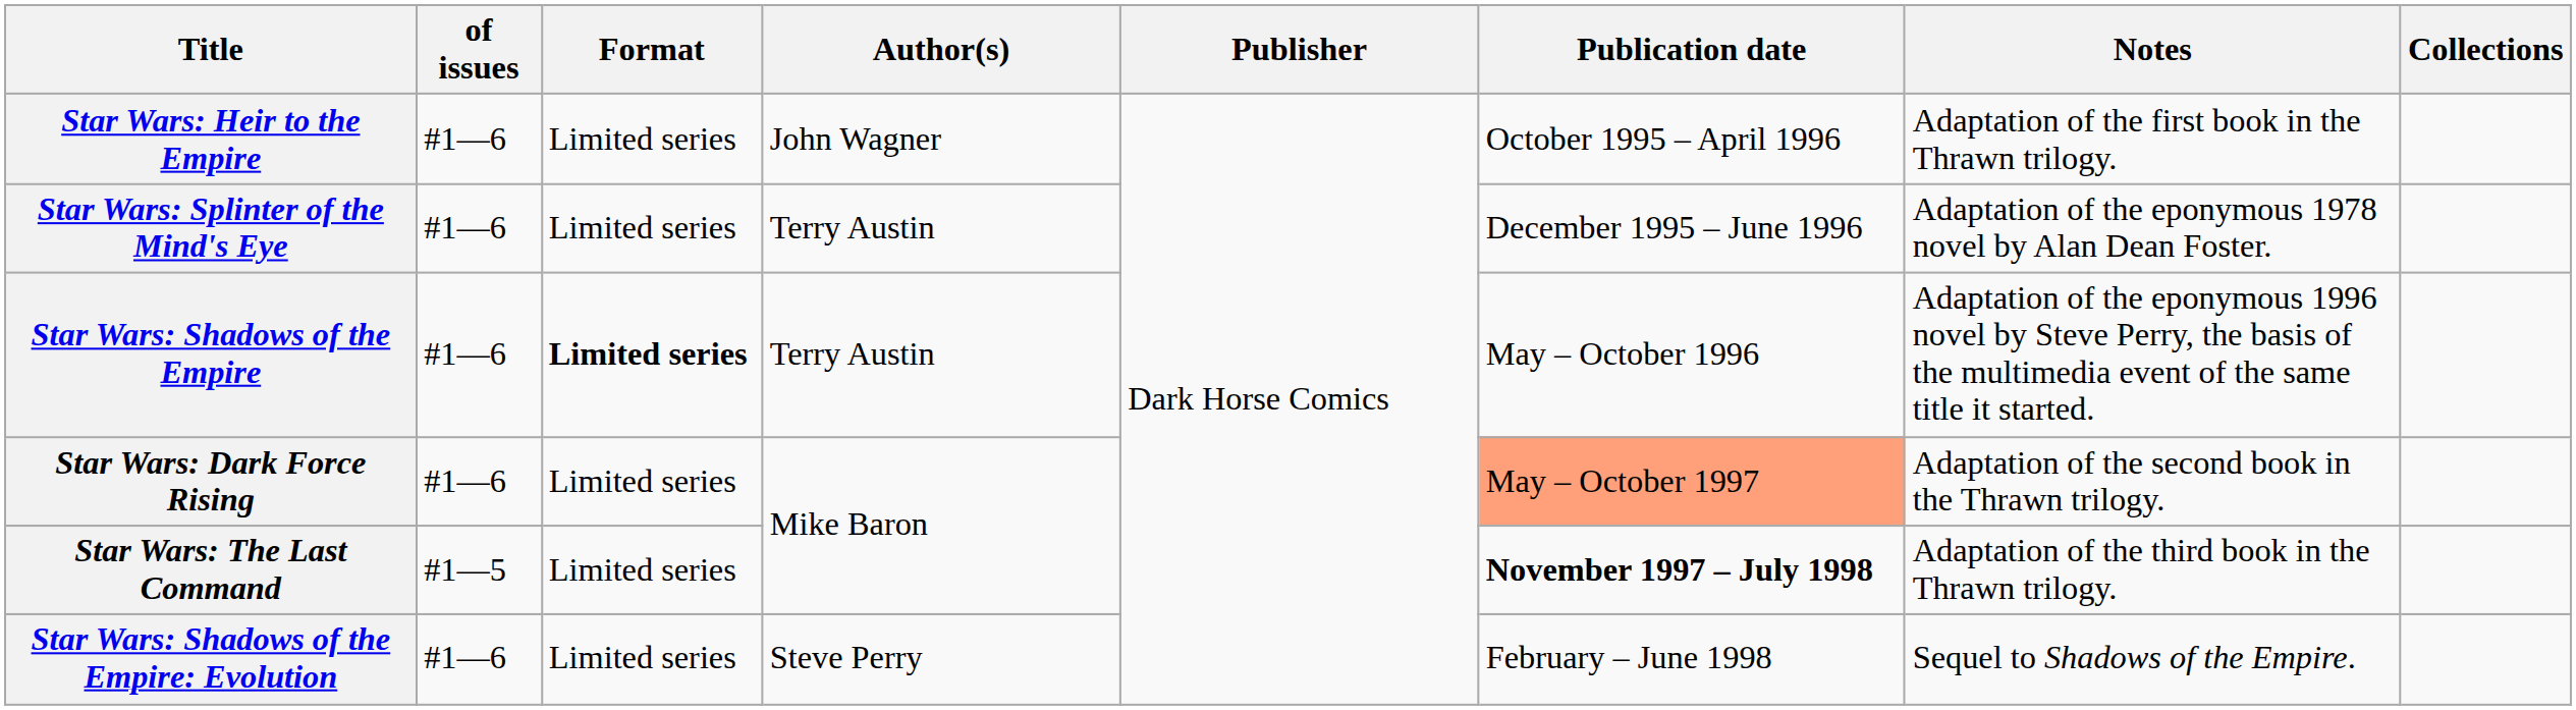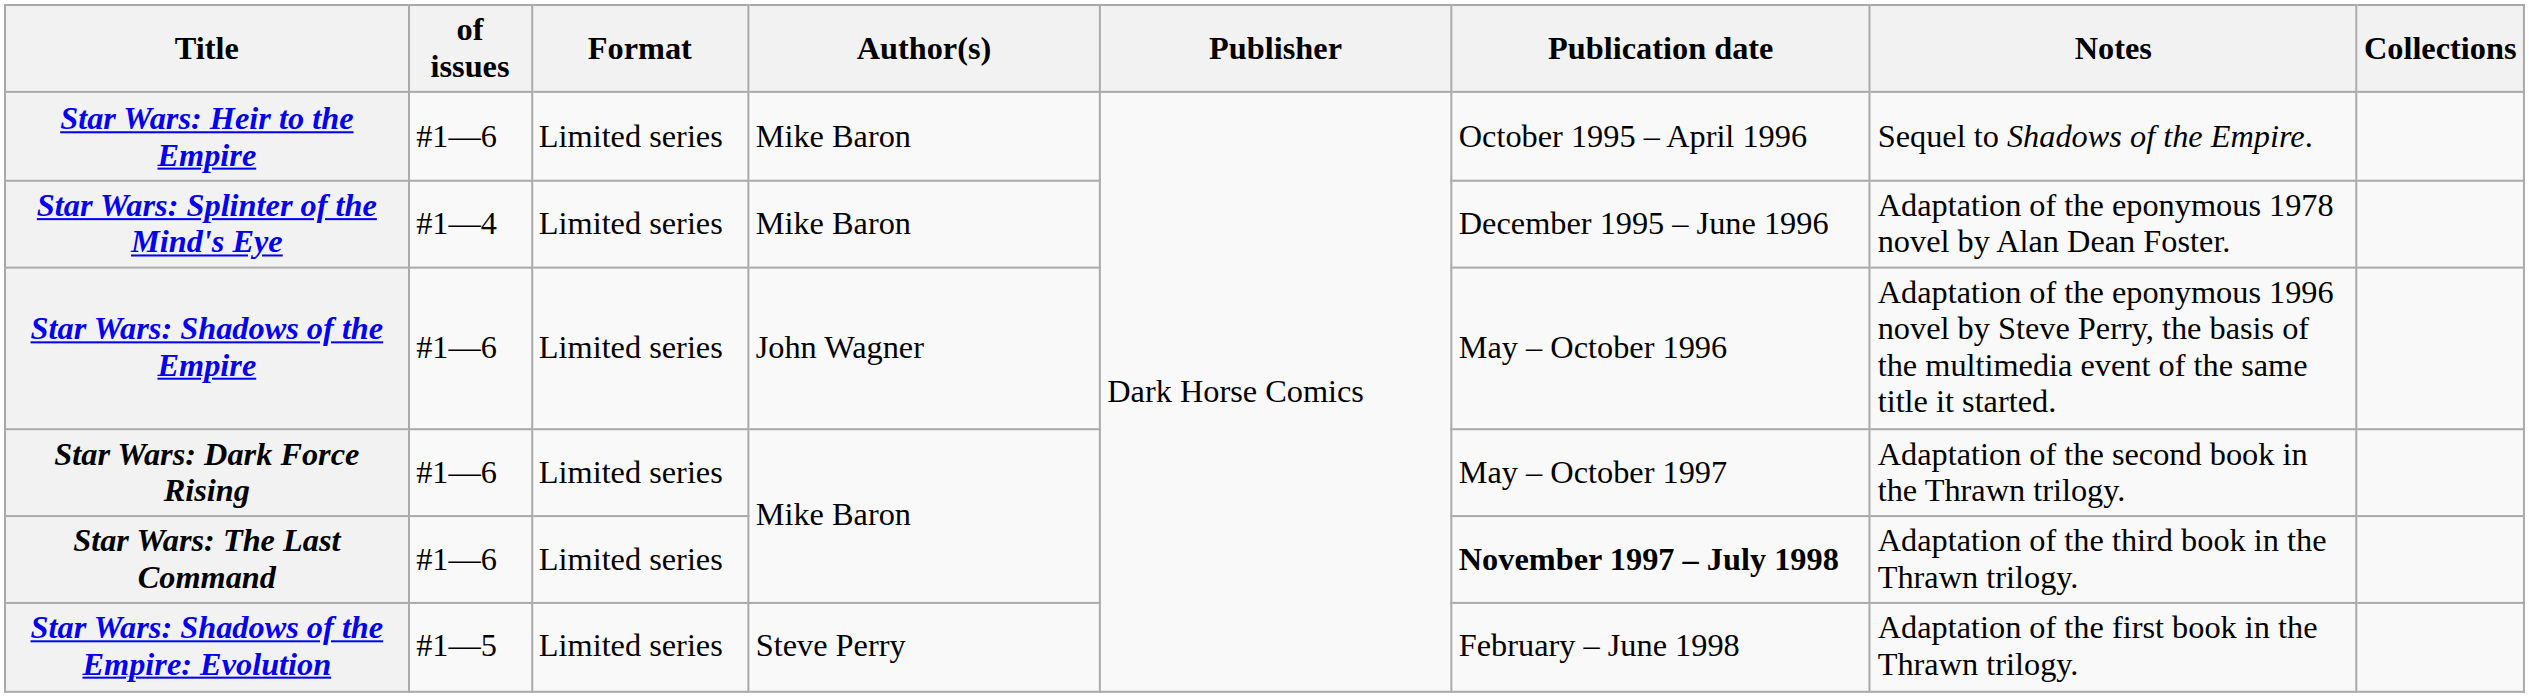 <table class="wikitable">
 <tr>
 <th>Title</th>
 <th style="width:40pt"> of issues</th>
 <th style="width:75pt">Format</th>
 <th style="width:125pt">Author(s)</th>
 <th style="width:125pt">Publisher</th>
 <th style="width:150pt">Publication date</th>
 <th style="width:175pt">Notes</th>
 <th>Collections</th>
 </tr>
 <tr>
 <th><em><a href='#'>Star Wars: Heir to the Empire</a></em></th>
 <td>#1—6</td>
 <td>Limited series</td>
-<td>John Wagner</td>
+<td>Mike Baron</td>
 <td rowspan="6">Dark Horse Comics</td>
 <td>October 1995 – April 1996</td>
-<td>Adaptation of the first book in the Thrawn trilogy.</td>
+<td>Sequel to <em>Shadows of the Empire</em>.</td>
 <td></td>
 </tr>
 <tr>
 <th><em><a href='#'>Star Wars: Splinter of the Mind's Eye</a></em></th>
-<td>#1—6</td>
+<td>#1—4</td>
 <td>Limited series</td>
-<td>Terry Austin</td>
+<td>Mike Baron</td>
 <td>December 1995 – June 1996</td>
 <td>Adaptation of the eponymous 1978 novel by Alan Dean Foster.</td>
 <td></td>
 </tr>
 <tr>
 <th><em><a href='#'>Star Wars: Shadows of the Empire</a></em></th>
 <td>#1—6</td>
-<td><strong>Limited series</strong></td>
-<td>Terry Austin</td>
+<td>Limited series</td>
+<td>John Wagner</td>
 <td>May – October 1996</td>
 <td>Adaptation of the eponymous 1996 novel by Steve Perry, the basis of the multimedia event of the same title it started.</td>
 <td></td>
 </tr>
 <tr>
 <th><em>Star Wars: Dark Force Rising</em></th>
 <td>#1—6</td>
 <td>Limited series</td>
 <td rowspan="2">Mike Baron</td>
-<td style="background: lightsalmon;">May – October 1997</td>
+<td>May – October 1997</td>
 <td>Adaptation of the second book in the Thrawn trilogy.</td>
 <td></td>
 </tr>
 <tr>
 <th><em>Star Wars: The Last Command</em></th>
-<td>#1—5</td>
+<td>#1—6</td>
 <td>Limited series</td>
 <td><strong>November 1997 – July 1998</strong></td>
 <td>Adaptation of the third book in the Thrawn trilogy.</td>
 <td></td>
 </tr>
 <tr>
 <th><em><a href='#'>Star Wars: Shadows of the Empire: Evolution</a></em></th>
-<td>#1—6</td>
+<td>#1—5</td>
 <td>Limited series</td>
 <td>Steve Perry</td>
 <td>February – June 1998</td>
-<td>Sequel to <em>Shadows of the Empire</em>.</td>
+<td>Adaptation of the first book in the Thrawn trilogy.</td>
 <td></td>
 </tr>
 </table>
